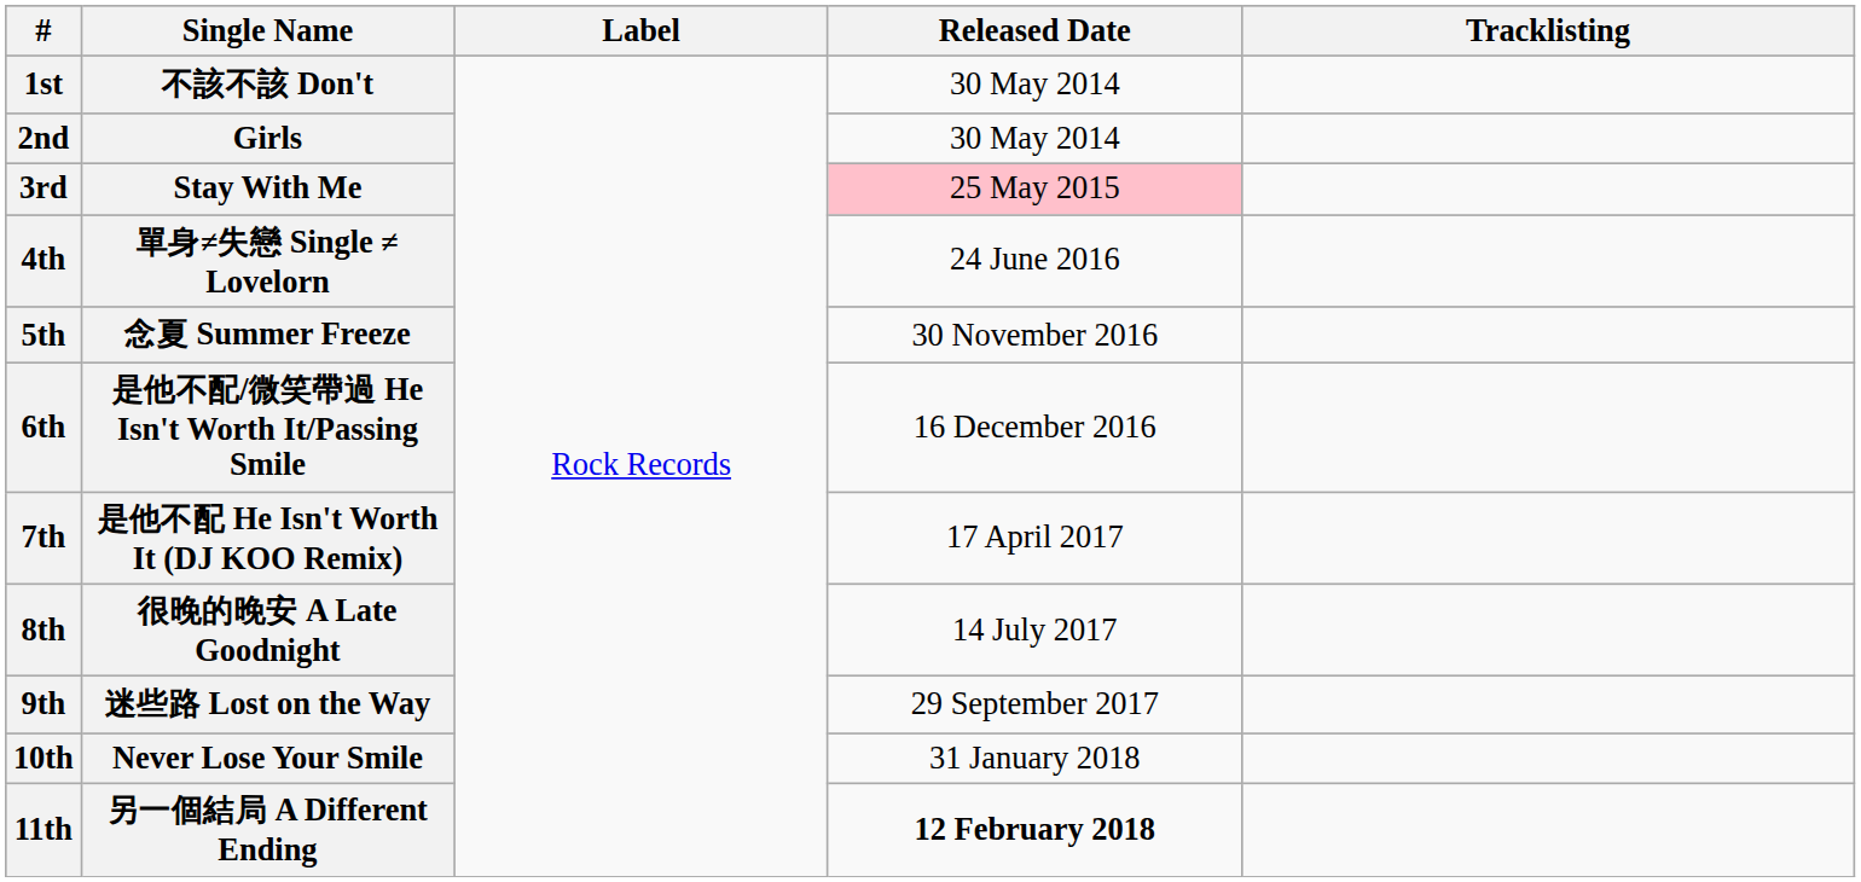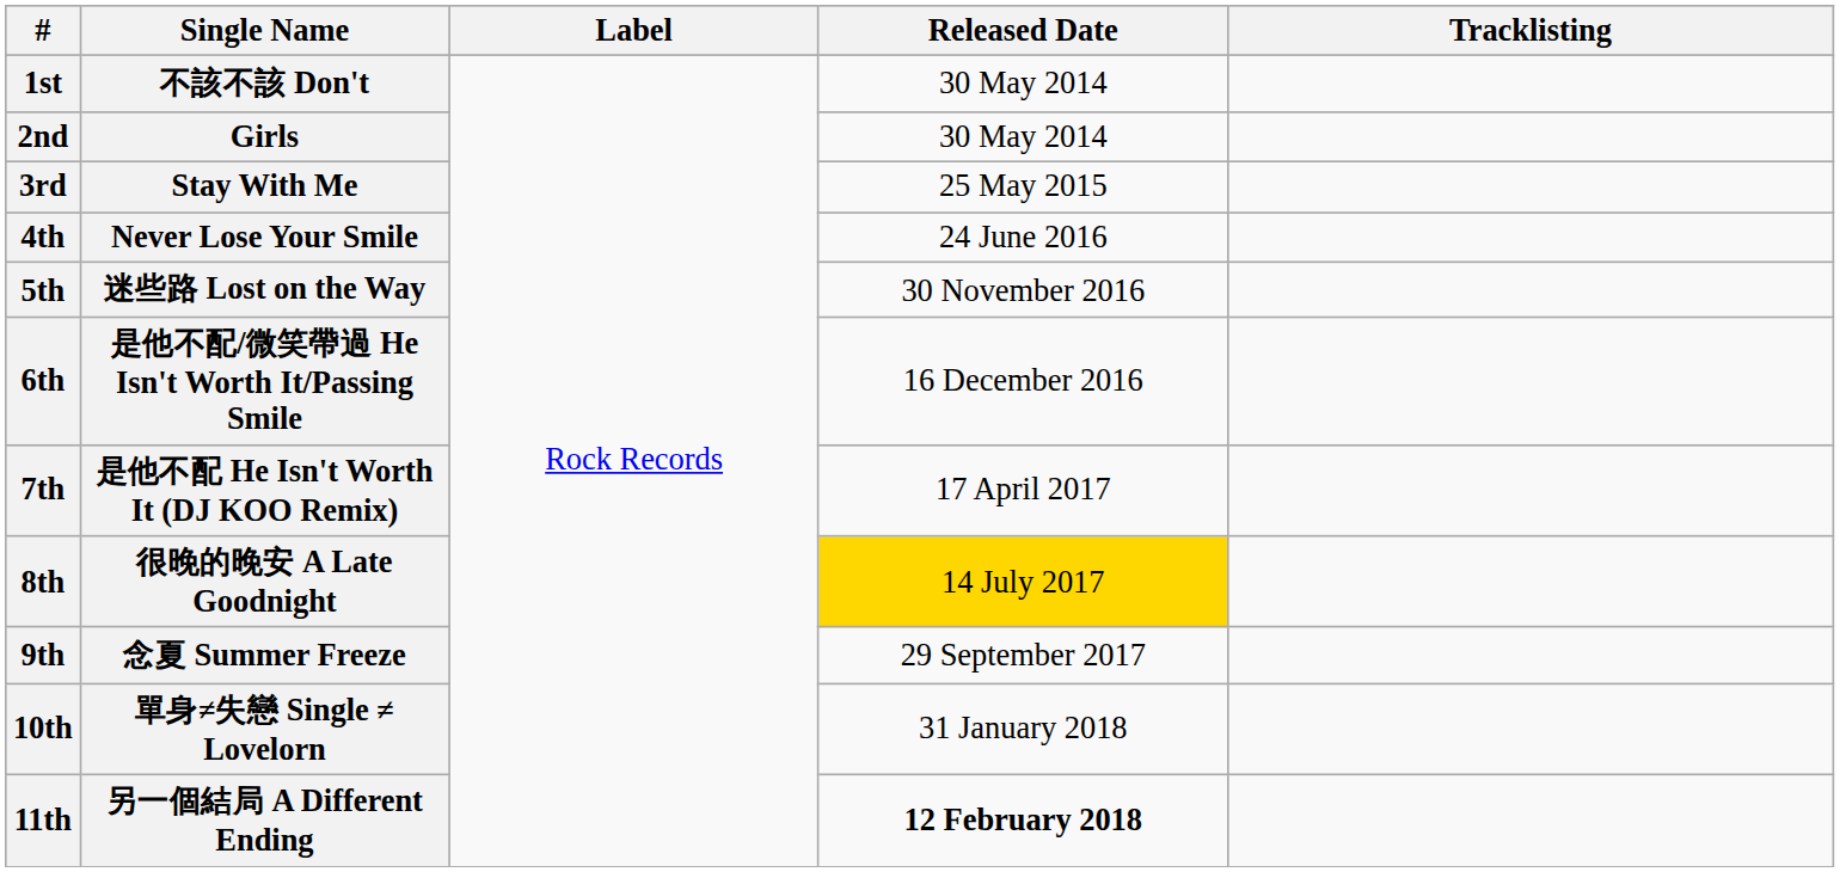 <table class="wikitable">
 <tr>
 <th align="left" width="25px">#</th>
 <th align="left" width="180px">Single Name</th>
 <th align="left" width="180px">Label</th>
 <th align="left" width="200px">Released Date</th>
 <th align="left" width="300px">Tracklisting</th>
 </tr>
 <tr align="center">
 <th>1st</th>
 <th>不該不該 Don't</th>
 <td rowspan="12"><a href='#'>Rock Records</a></td>
 <td>30 May 2014</td>
 <td></td>
 </tr>
 <tr align="center">
 <th>2nd</th>
 <th>Girls</th>
 <td>30 May 2014</td>
 <td></td>
 </tr>
 <tr align="center">
 <th>3rd</th>
 <th>Stay With Me</th>
-<td style="background: pink;">25 May 2015</td>
+<td>25 May 2015</td>
 <td></td>
 </tr>
 <tr align="center">
 <th>4th</th>
-<th>單身≠失戀 Single ≠ Lovelorn</th>
+<th>Never Lose Your Smile</th>
 <td>24 June 2016</td>
 <td></td>
 </tr>
 <tr align="center">
 <th>5th</th>
-<th>念夏 Summer Freeze</th>
+<th>迷些路 Lost on the Way</th>
 <td>30 November 2016</td>
 <td></td>
 </tr>
 <tr align="center">
 <th>6th</th>
 <th>是他不配/微笑帶過 He Isn't Worth It/Passing Smile</th>
 <td>16 December 2016</td>
 <td></td>
 </tr>
 <tr align="center">
 <th>7th</th>
 <th>是他不配 He Isn't Worth It (DJ KOO Remix)</th>
 <td>17 April 2017</td>
 <td></td>
 </tr>
 <tr align="center">
 <th>8th</th>
 <th>很晚的晚安 A Late Goodnight</th>
-<td>14 July 2017</td>
+<td style="background: gold;">14 July 2017</td>
 <td></td>
 </tr>
 <tr align="center">
 <th>9th</th>
-<th>迷些路 Lost on the Way</th>
+<th>念夏 Summer Freeze</th>
 <td>29 September 2017</td>
 <td></td>
 </tr>
 <tr align="center">
 <th>10th</th>
-<th>Never Lose Your Smile</th>
+<th>單身≠失戀 Single ≠ Lovelorn</th>
 <td>31 January 2018</td>
 <td></td>
 </tr>
 <tr align="center">
 <th>11th</th>
 <th>另一個結局 A Different Ending</th>
 <td><strong>12 February 2018</strong></td>
 <td></td>
 </tr>
 </table>
